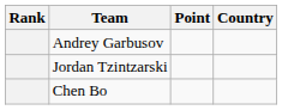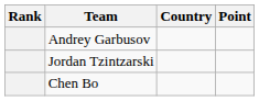 <table class="wikitable sortable">
 <tr>
 <th>Rank</th>
 <th>Team</th>
+<th>Country</th>
 <th>Point</th>
-<th>Country</th>
 </tr>
 <tr>
 <th></th>
 <td>Andrey Garbusov</td>
 <td></td>
 <td></td>
 </tr>
 <tr>
 <th></th>
 <td>Jordan Tzintzarski</td>
 <td></td>
 <td></td>
 </tr>
 <tr>
 <th></th>
 <td>Chen Bo</td>
 <td></td>
 <td></td>
 </tr>
 </table>
